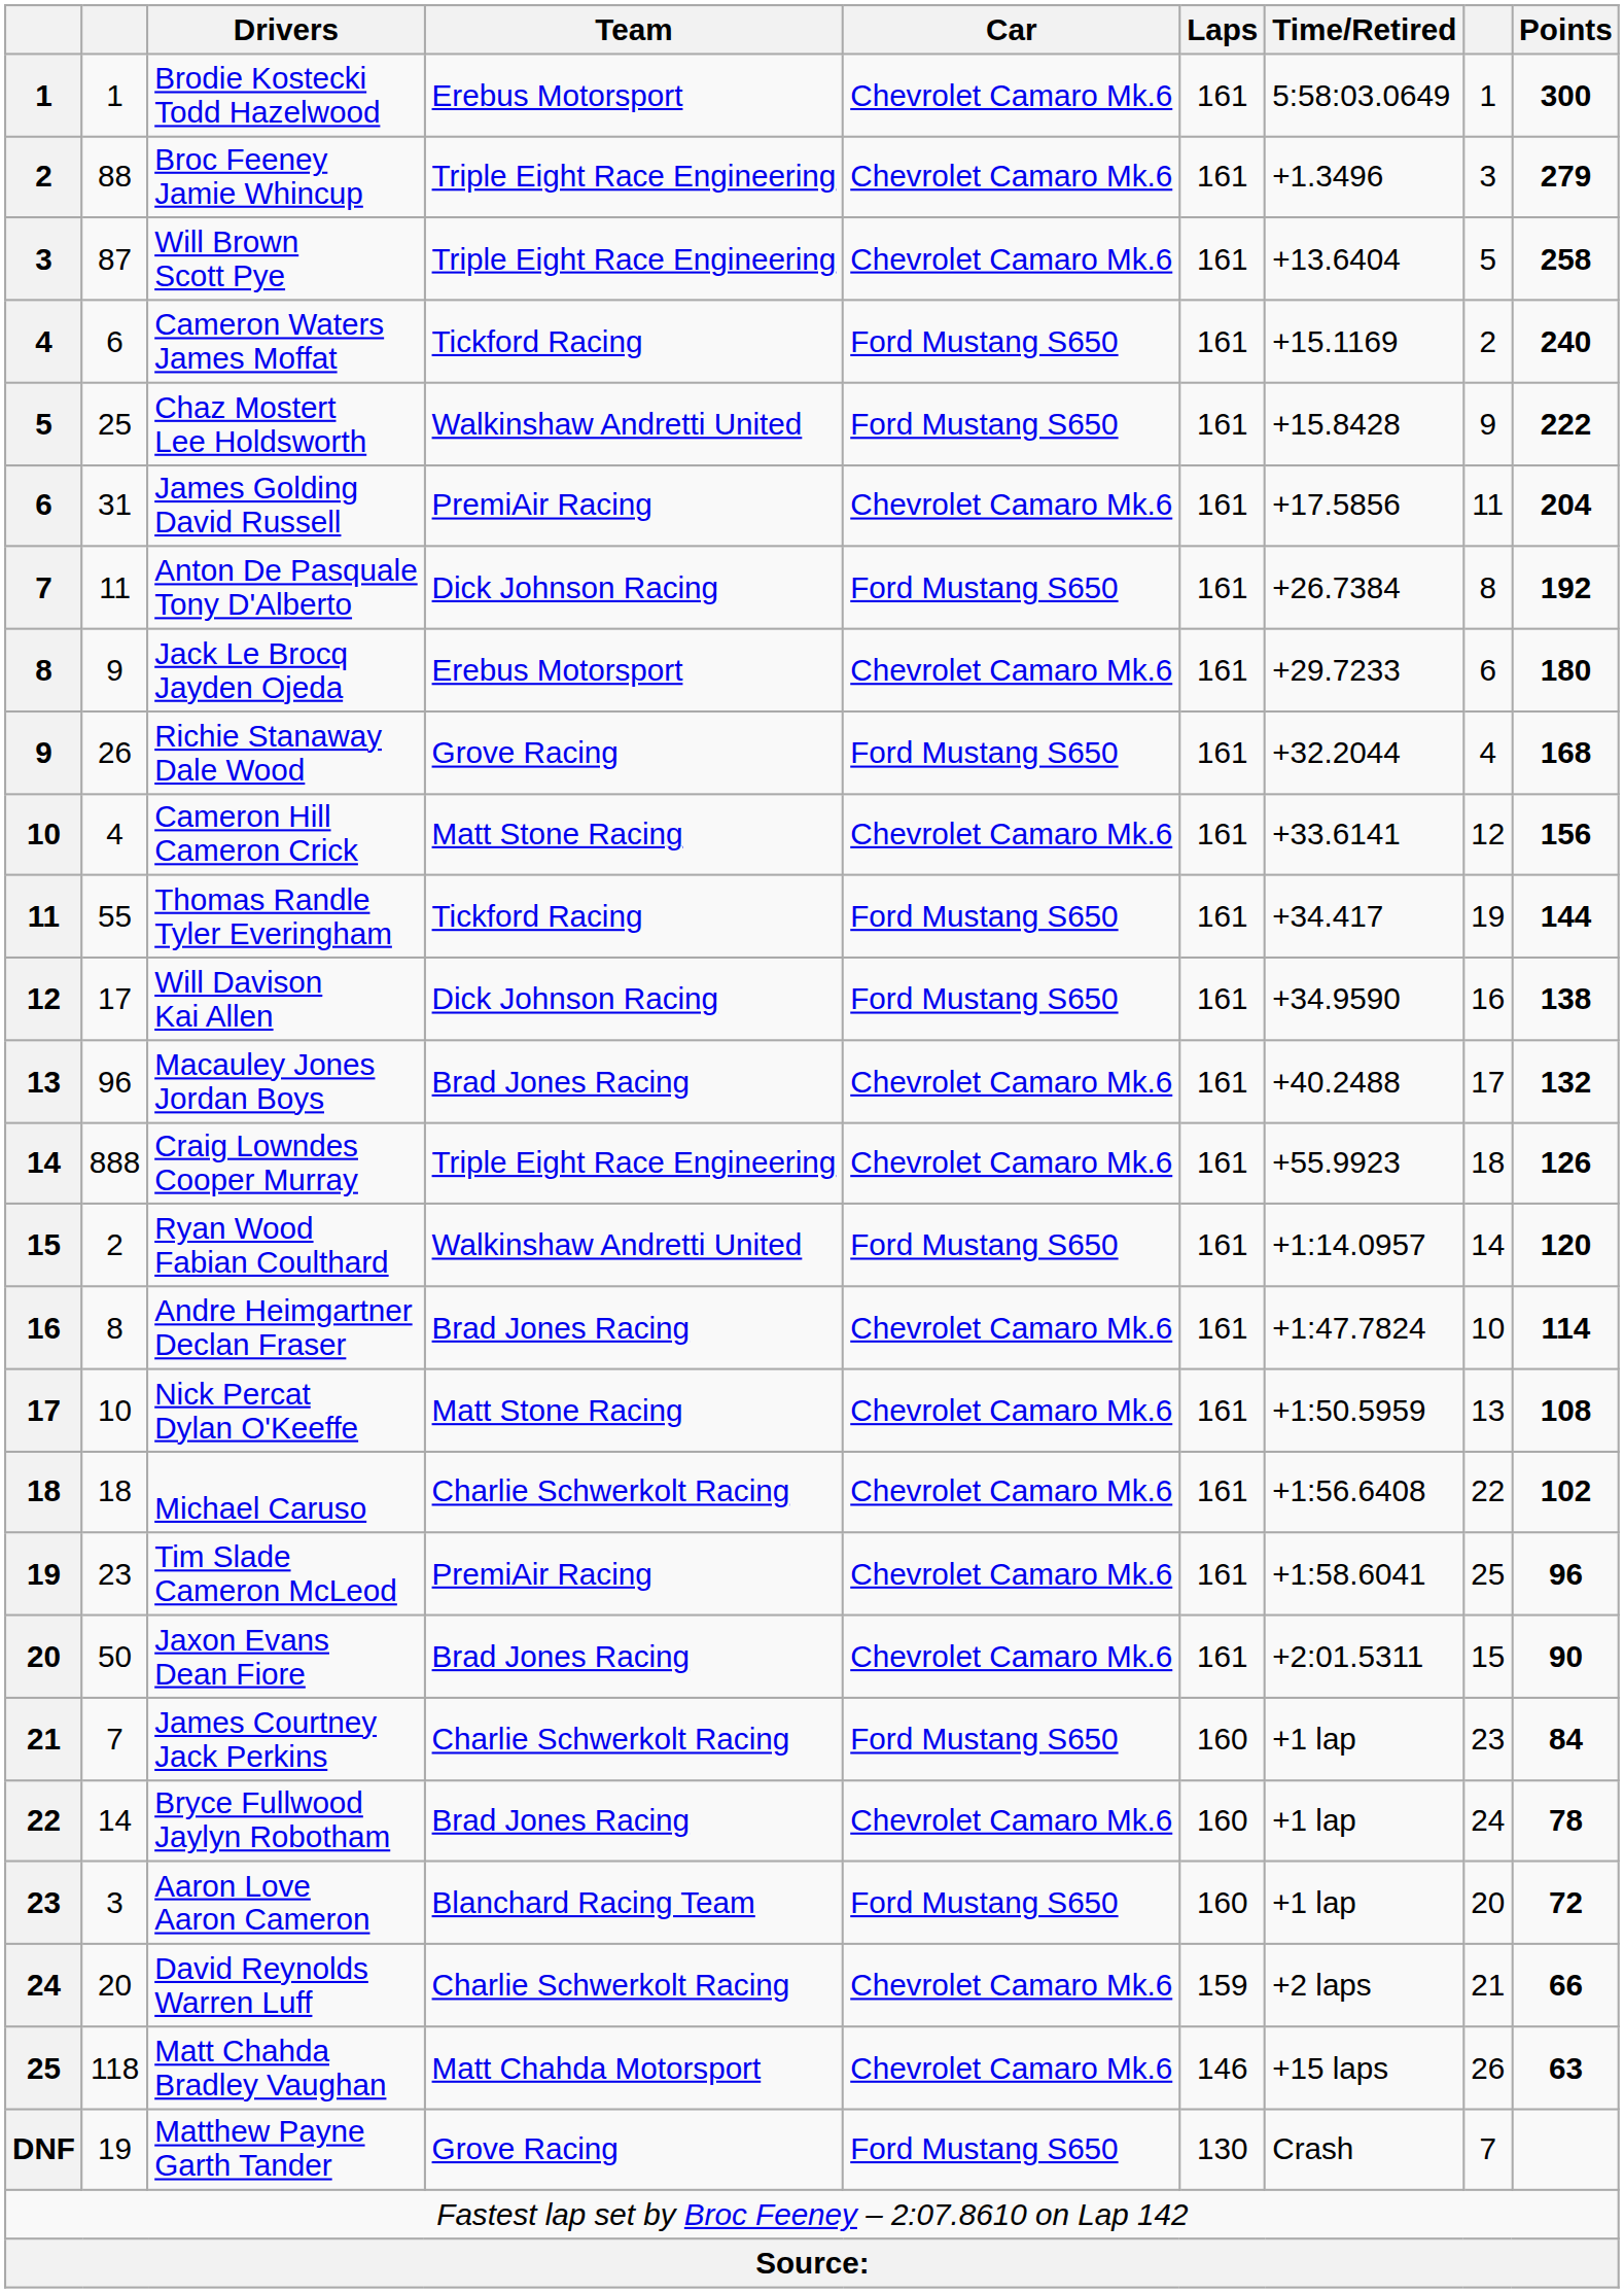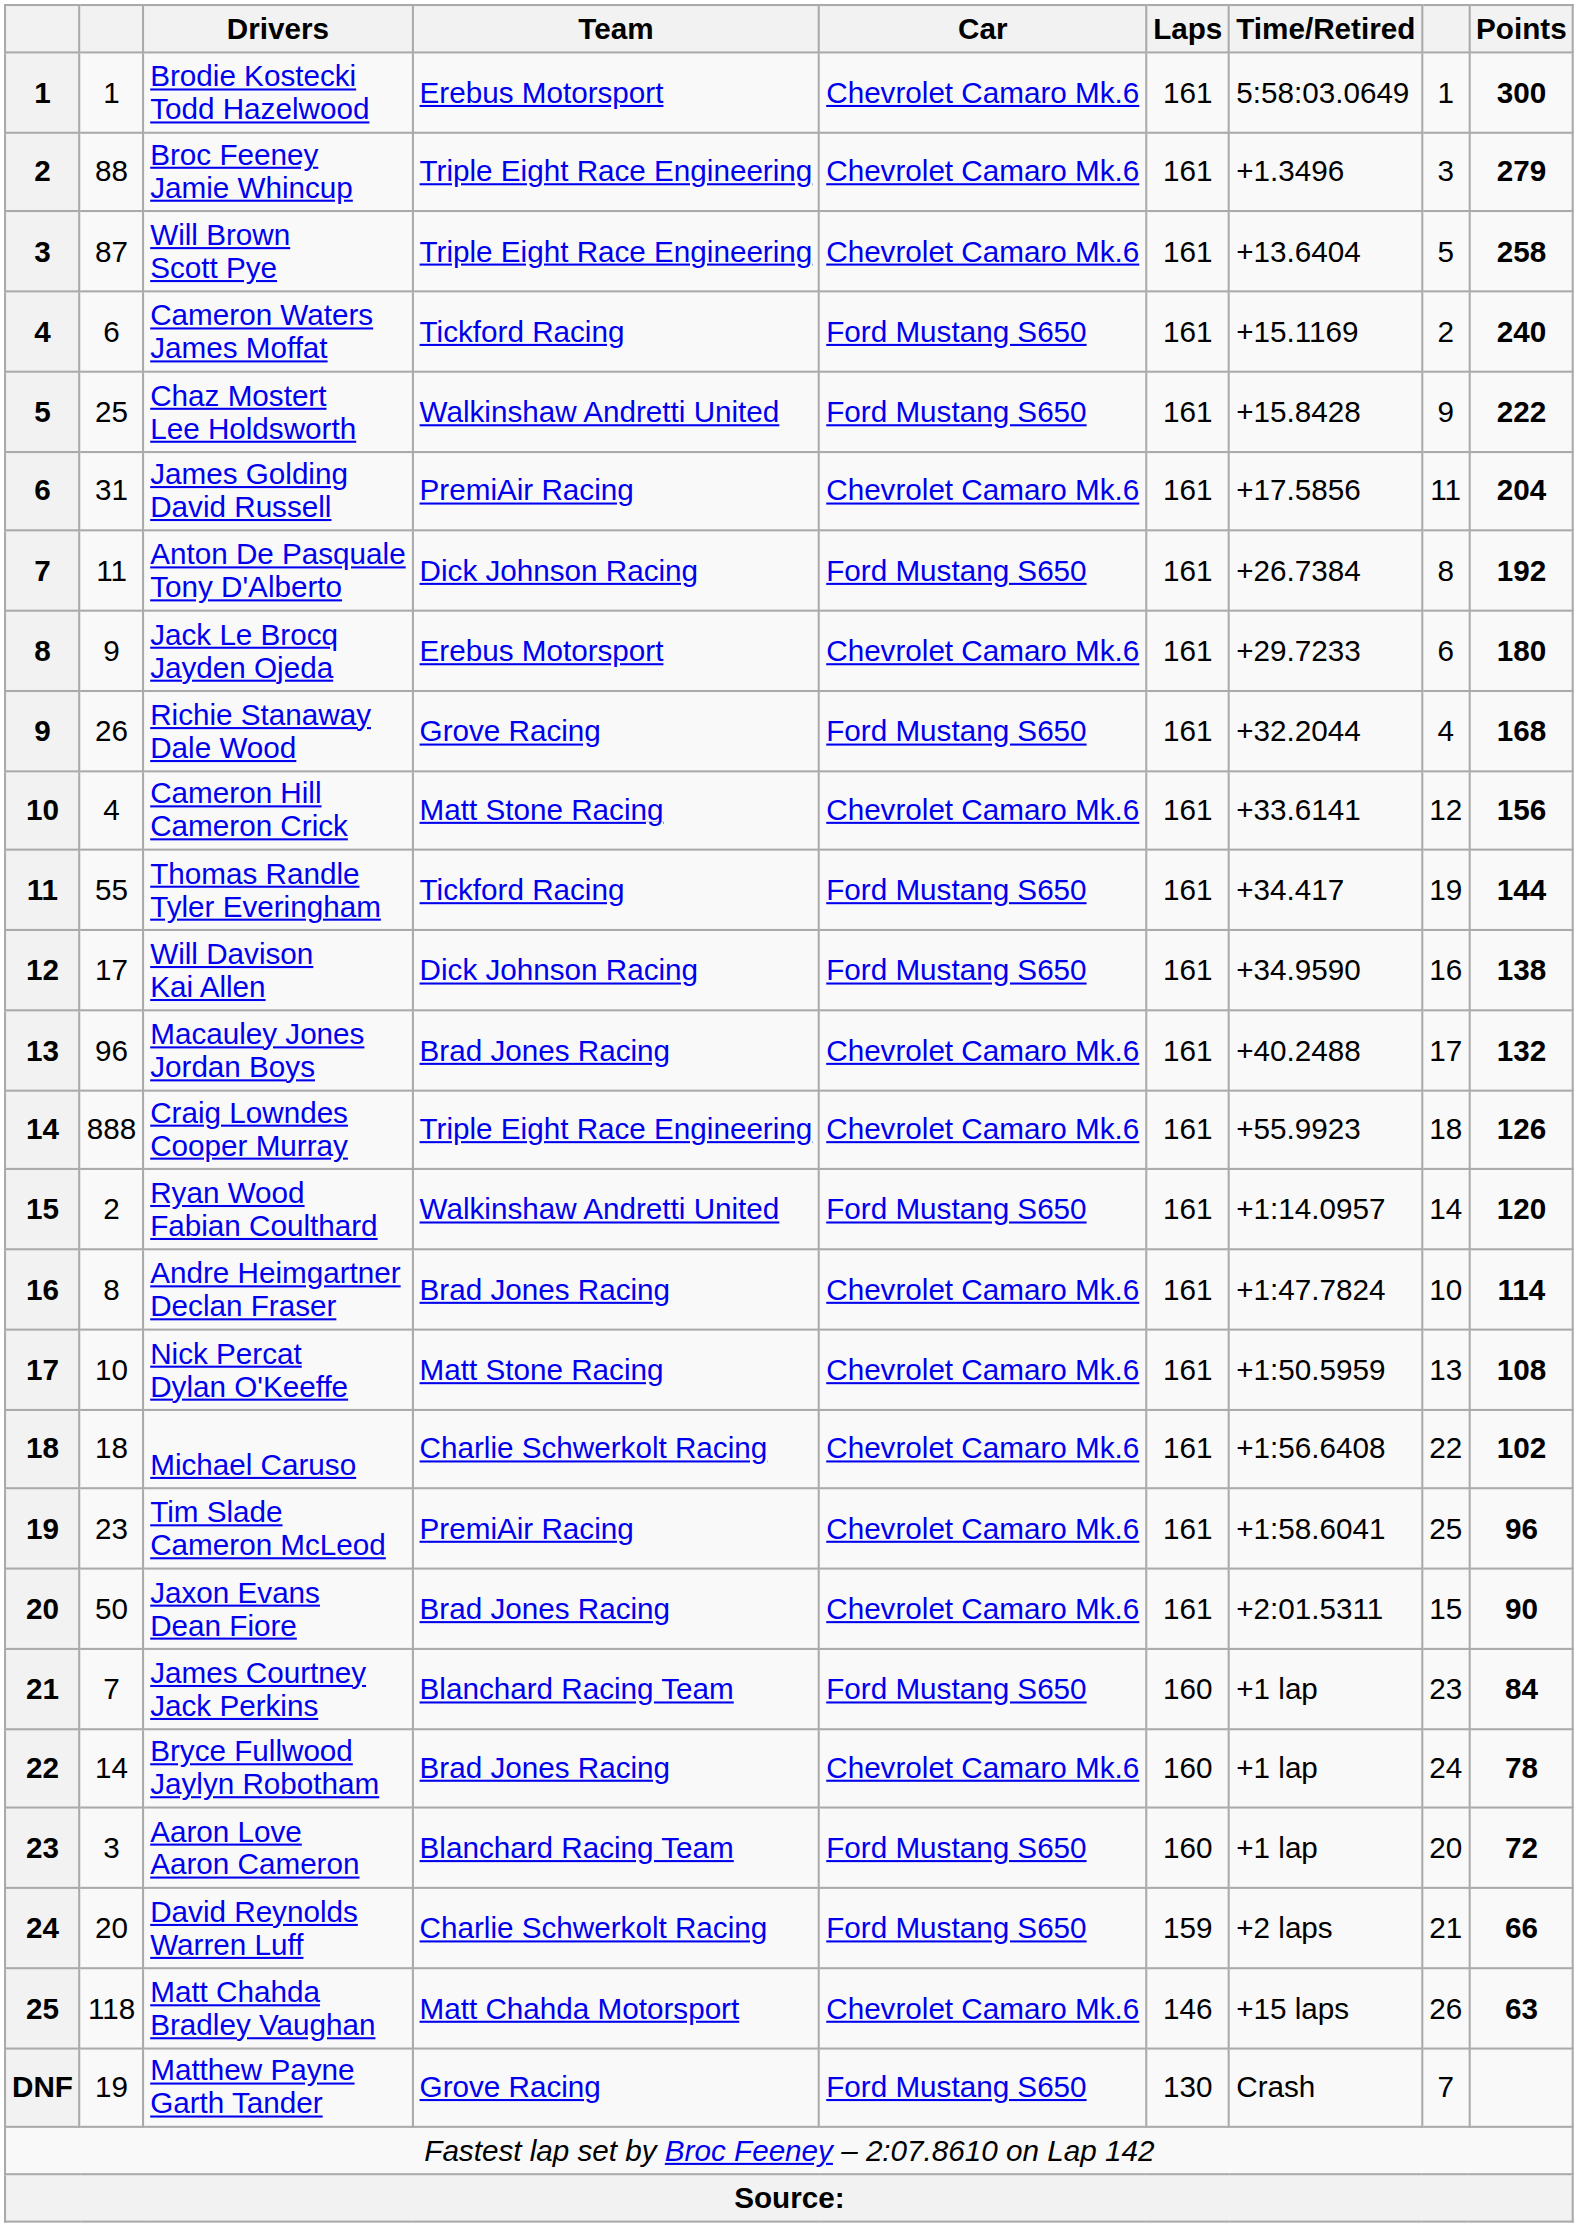 <table class="wikitable" style="font-size: 90%">
 <tr>
 <th></th>
 <th></th>
 <th>Drivers</th>
 <th>Team</th>
 <th>Car</th>
 <th>Laps</th>
 <th>Time/Retired</th>
 <th></th>
 <th>Points</th>
 </tr>
 <tr>
 <th>1</th>
 <td align="center">1</td>
 <td> <a href='#'>Brodie Kostecki</a><br> <a href='#'>Todd Hazelwood</a></td>
 <td><a href='#'>Erebus Motorsport</a></td>
 <td nowrap><a href='#'>Chevrolet Camaro Mk.6</a></td>
 <td align="center">161</td>
 <td>5:58:03.0649</td>
 <td align="center">1</td>
 <td align="center"><strong>300</strong></td>
 </tr>
 <tr>
 <th>2</th>
 <td align="center">88</td>
 <td> <a href='#'>Broc Feeney</a><br> <a href='#'>Jamie Whincup</a></td>
 <td nowrap><a href='#'>Triple Eight Race Engineering</a></td>
 <td><a href='#'>Chevrolet Camaro Mk.6</a></td>
 <td align="center">161</td>
 <td>+1.3496</td>
 <td align="center">3</td>
 <td align="center"><strong>279</strong></td>
 </tr>
 <tr>
 <th>3</th>
 <td align="center">87</td>
 <td> <a href='#'>Will Brown</a><br> <a href='#'>Scott Pye</a></td>
 <td><a href='#'>Triple Eight Race Engineering</a></td>
 <td><a href='#'>Chevrolet Camaro Mk.6</a></td>
 <td align="center">161</td>
 <td>+13.6404</td>
 <td align="center">5</td>
 <td align="center"><strong>258</strong></td>
 </tr>
 <tr>
 <th>4</th>
 <td align="center">6</td>
 <td> <a href='#'>Cameron Waters</a><br> <a href='#'>James Moffat</a></td>
 <td><a href='#'>Tickford Racing</a></td>
 <td><a href='#'>Ford Mustang S650</a></td>
 <td align="center">161</td>
 <td>+15.1169</td>
 <td align="center">2</td>
 <td align="center"><strong>240</strong></td>
 </tr>
 <tr>
 <th>5</th>
 <td align="center">25</td>
 <td> <a href='#'>Chaz Mostert</a><br> <a href='#'>Lee Holdsworth</a></td>
 <td><a href='#'>Walkinshaw Andretti United</a></td>
 <td><a href='#'>Ford Mustang S650</a></td>
 <td align="center">161</td>
 <td>+15.8428</td>
 <td align="center">9</td>
 <td align="center"><strong>222</strong></td>
 </tr>
 <tr>
 <th>6</th>
 <td align="center">31</td>
 <td> <a href='#'>James Golding</a><br> <a href='#'>David Russell</a></td>
 <td><a href='#'>PremiAir Racing</a></td>
 <td><a href='#'>Chevrolet Camaro Mk.6</a></td>
 <td align="center">161</td>
 <td>+17.5856</td>
 <td align="center">11</td>
 <td align="center"><strong>204</strong></td>
 </tr>
 <tr>
 <th>7</th>
 <td align="center">11</td>
 <td> <a href='#'>Anton De Pasquale</a><br> <a href='#'>Tony D'Alberto</a></td>
 <td><a href='#'>Dick Johnson Racing</a></td>
 <td><a href='#'>Ford Mustang S650</a></td>
 <td align="center">161</td>
 <td>+26.7384</td>
 <td align="center">8</td>
 <td align="center"><strong>192</strong></td>
 </tr>
 <tr>
 <th>8</th>
 <td align="center">9</td>
 <td> <a href='#'>Jack Le Brocq</a><br> <a href='#'>Jayden Ojeda</a></td>
 <td><a href='#'>Erebus Motorsport</a></td>
 <td><a href='#'>Chevrolet Camaro Mk.6</a></td>
 <td align="center">161</td>
 <td>+29.7233</td>
 <td align="center">6</td>
 <td align="center"><strong>180</strong></td>
 </tr>
 <tr>
 <th>9</th>
 <td align="center">26</td>
 <td> <a href='#'>Richie Stanaway</a><br> <a href='#'>Dale Wood</a></td>
 <td><a href='#'>Grove Racing</a></td>
 <td><a href='#'>Ford Mustang S650</a></td>
 <td align="center">161</td>
 <td>+32.2044</td>
 <td align="center">4</td>
 <td align="center"><strong>168</strong></td>
 </tr>
 <tr>
 <th>10</th>
 <td align="center">4</td>
 <td> <a href='#'>Cameron Hill</a><br> <a href='#'>Cameron Crick</a></td>
 <td><a href='#'>Matt Stone Racing</a></td>
 <td><a href='#'>Chevrolet Camaro Mk.6</a></td>
 <td align="center">161</td>
 <td>+33.6141</td>
 <td align="center">12</td>
 <td align="center"><strong>156</strong></td>
 </tr>
 <tr>
 <th>11</th>
 <td align="center">55</td>
 <td> <a href='#'>Thomas Randle</a><br> <a href='#'>Tyler Everingham</a></td>
 <td><a href='#'>Tickford Racing</a></td>
 <td><a href='#'>Ford Mustang S650</a></td>
 <td align="center">161</td>
 <td>+34.417</td>
 <td align="center">19</td>
 <td align="center"><strong>144</strong></td>
 </tr>
 <tr>
 <th>12</th>
 <td align="center">17</td>
 <td> <a href='#'>Will Davison</a><br> <a href='#'>Kai Allen</a></td>
 <td><a href='#'>Dick Johnson Racing</a></td>
 <td><a href='#'>Ford Mustang S650</a></td>
 <td align="center">161</td>
 <td>+34.9590</td>
 <td align="center">16</td>
 <td align="center"><strong>138</strong></td>
 </tr>
 <tr>
 <th>13</th>
 <td align="center">96</td>
 <td> <a href='#'>Macauley Jones</a><br> <a href='#'>Jordan Boys</a></td>
 <td><a href='#'>Brad Jones Racing</a></td>
 <td><a href='#'>Chevrolet Camaro Mk.6</a></td>
 <td align="center">161</td>
 <td>+40.2488</td>
 <td align="center">17</td>
 <td align="center"><strong>132</strong></td>
 </tr>
 <tr>
 <th>14</th>
 <td align="center">888</td>
 <td> <a href='#'>Craig Lowndes</a><br> <a href='#'>Cooper Murray</a></td>
 <td><a href='#'>Triple Eight Race Engineering</a></td>
 <td><a href='#'>Chevrolet Camaro Mk.6</a></td>
 <td align="center">161</td>
 <td>+55.9923</td>
 <td align="center">18</td>
 <td align="center"><strong>126</strong></td>
 </tr>
 <tr>
 <th>15</th>
 <td align="center">2</td>
 <td> <a href='#'>Ryan Wood</a><br> <a href='#'>Fabian Coulthard</a></td>
 <td><a href='#'>Walkinshaw Andretti United</a></td>
 <td><a href='#'>Ford Mustang S650</a></td>
 <td align="center">161</td>
 <td>+1:14.0957</td>
 <td align="center">14</td>
 <td align="center"><strong>120</strong></td>
 </tr>
 <tr>
 <th>16</th>
 <td align="center">8</td>
 <td> <a href='#'>Andre Heimgartner</a><br> <a href='#'>Declan Fraser</a></td>
 <td><a href='#'>Brad Jones Racing</a></td>
 <td><a href='#'>Chevrolet Camaro Mk.6</a></td>
 <td align="center">161</td>
 <td>+1:47.7824</td>
 <td align="center">10</td>
 <td align="center"><strong>114</strong></td>
 </tr>
 <tr>
 <th>17</th>
 <td align="center">10</td>
 <td> <a href='#'>Nick Percat</a><br> <a href='#'>Dylan O'Keeffe</a></td>
 <td><a href='#'>Matt Stone Racing</a></td>
 <td><a href='#'>Chevrolet Camaro Mk.6</a></td>
 <td align="center">161</td>
 <td>+1:50.5959</td>
 <td align="center">13</td>
 <td align="center"><strong>108</strong></td>
 </tr>
 <tr>
 <th>18</th>
 <td align="center">18</td>
 <td><br> <a href='#'>Michael Caruso</a></td>
 <td><a href='#'>Charlie Schwerkolt Racing</a></td>
 <td><a href='#'>Chevrolet Camaro Mk.6</a></td>
 <td align="center">161</td>
 <td>+1:56.6408</td>
 <td align="center">22</td>
 <td align="center"><strong>102</strong></td>
 </tr>
 <tr>
 <th>19</th>
 <td align="center">23</td>
 <td> <a href='#'>Tim Slade</a><br> <a href='#'>Cameron McLeod</a></td>
 <td><a href='#'>PremiAir Racing</a></td>
 <td><a href='#'>Chevrolet Camaro Mk.6</a></td>
 <td align="center">161</td>
 <td>+1:58.6041</td>
 <td align="center">25</td>
 <td align="center"><strong>96</strong></td>
 </tr>
 <tr>
 <th>20</th>
 <td align="center">50</td>
 <td> <a href='#'>Jaxon Evans</a><br> <a href='#'>Dean Fiore</a></td>
 <td><a href='#'>Brad Jones Racing</a></td>
 <td><a href='#'>Chevrolet Camaro Mk.6</a></td>
 <td align="center">161</td>
 <td>+2:01.5311</td>
 <td align="center">15</td>
 <td align="center"><strong>90</strong></td>
 </tr>
 <tr>
 <th>21</th>
 <td align="center">7</td>
 <td> <a href='#'>James Courtney</a><br> <a href='#'>Jack Perkins</a></td>
-<td><a href='#'>Charlie Schwerkolt Racing</a></td>
+<td><a href='#'>Blanchard Racing Team</a></td>
 <td><a href='#'>Ford Mustang S650</a></td>
 <td align="center">160</td>
 <td>+1 lap</td>
 <td align="center">23</td>
 <td align="center"><strong>84</strong></td>
 </tr>
 <tr>
 <th>22</th>
 <td align="center">14</td>
 <td> <a href='#'>Bryce Fullwood</a><br> <a href='#'>Jaylyn Robotham</a></td>
 <td><a href='#'>Brad Jones Racing</a></td>
 <td><a href='#'>Chevrolet Camaro Mk.6</a></td>
 <td align="center">160</td>
 <td>+1 lap</td>
 <td align="center">24</td>
 <td align="center"><strong>78</strong></td>
 </tr>
 <tr>
 <th>23</th>
 <td align="center">3</td>
 <td> <a href='#'>Aaron Love</a><br> <a href='#'>Aaron Cameron</a></td>
 <td><a href='#'>Blanchard Racing Team</a></td>
 <td><a href='#'>Ford Mustang S650</a></td>
 <td align="center">160</td>
 <td>+1 lap</td>
 <td align="center">20</td>
 <td align="center"><strong>72</strong></td>
 </tr>
 <tr>
 <th>24</th>
 <td align="center">20</td>
 <td> <a href='#'>David Reynolds</a><br> <a href='#'>Warren Luff</a></td>
 <td><a href='#'>Charlie Schwerkolt Racing</a></td>
-<td><a href='#'>Chevrolet Camaro Mk.6</a></td>
+<td><a href='#'>Ford Mustang S650</a></td>
 <td align="center">159</td>
 <td>+2 laps</td>
 <td align="center">21</td>
 <td align="center"><strong>66</strong></td>
 </tr>
 <tr>
 <th>25</th>
 <td align="center">118</td>
 <td> <a href='#'>Matt Chahda</a><br> <a href='#'>Bradley Vaughan</a></td>
 <td><a href='#'>Matt Chahda Motorsport</a></td>
 <td><a href='#'>Chevrolet Camaro Mk.6</a></td>
 <td align="center">146</td>
 <td>+15 laps</td>
 <td align="center">26</td>
 <td align="center"><strong>63</strong></td>
 </tr>
 <tr>
 <th>DNF</th>
 <td align="center">19</td>
 <td> <a href='#'>Matthew Payne</a><br> <a href='#'>Garth Tander</a></td>
 <td><a href='#'>Grove Racing</a></td>
 <td><a href='#'>Ford Mustang S650</a></td>
 <td align="center">130</td>
 <td>Crash</td>
 <td align="center">7</td>
 <td align="center"></td>
 </tr>
 <tr>
 <td colspan=9 align=center><em>Fastest lap set by <a href='#'>Broc Feeney</a> – 2:07.8610 on Lap 142</em></td>
 </tr>
 <tr>
 <th colspan=9>Source:</th>
 </tr>
 </table>
